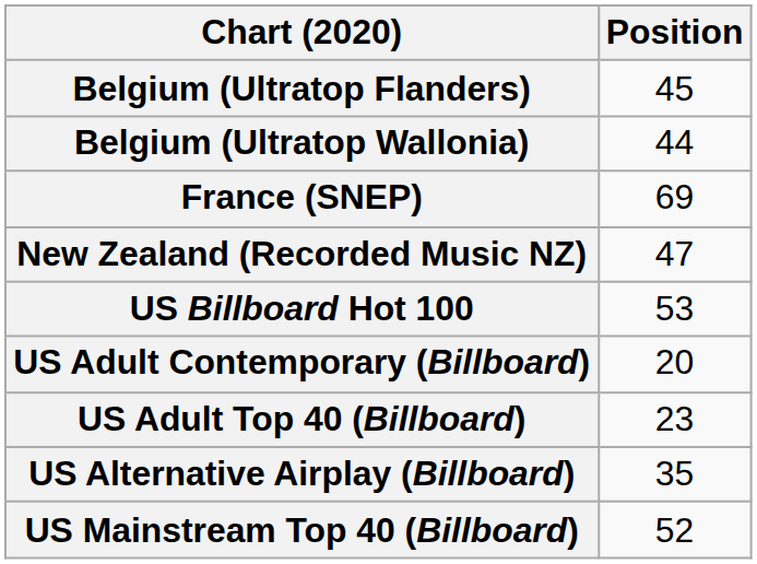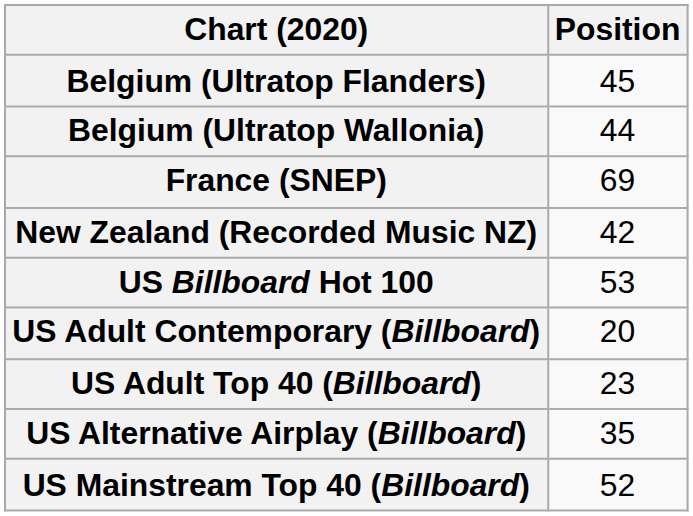 <table class="wikitable sortable plainrowheaders" style="text-align:center">
 <tr>
 <th scope="col">Chart (2020)</th>
 <th scope="col">Position</th>
 </tr>
 <tr>
 <th scope="row">Belgium (Ultratop Flanders)</th>
 <td>45</td>
 </tr>
 <tr>
 <th scope="row">Belgium (Ultratop Wallonia)</th>
 <td>44</td>
 </tr>
 <tr>
 <th scope="row">France (SNEP)</th>
 <td>69</td>
 </tr>
 <tr>
 <th scope="row">New Zealand (Recorded Music NZ)</th>
-<td>47</td>
+<td>42</td>
 </tr>
 <tr>
 <th scope="row">US <em>Billboard</em> Hot 100</th>
 <td>53</td>
 </tr>
 <tr>
 <th scope="row">US Adult Contemporary (<em>Billboard</em>)</th>
 <td>20</td>
 </tr>
 <tr>
 <th scope="row">US Adult Top 40 (<em>Billboard</em>)</th>
 <td>23</td>
 </tr>
 <tr>
 <th scope="row">US Alternative Airplay (<em>Billboard</em>)</th>
 <td>35</td>
 </tr>
 <tr>
 <th scope="row">US Mainstream Top 40 (<em>Billboard</em>)</th>
 <td>52</td>
 </tr>
 </table>
